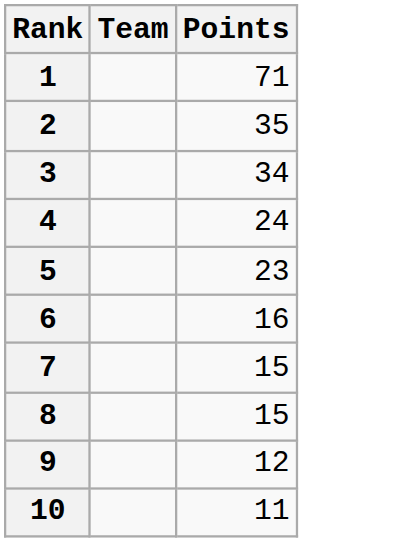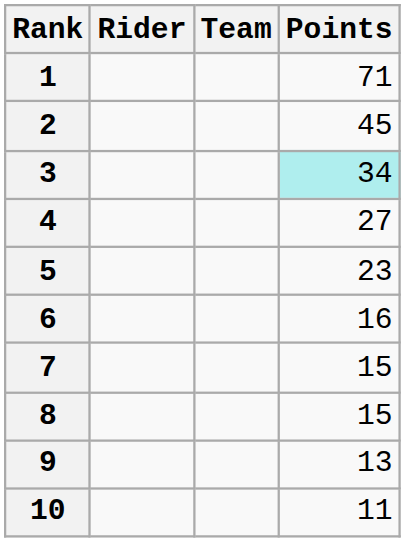 <table class="wikitable">
 <tr>
 <th scope="col">Rank</th>
+<th scope="col">Rider</th>
 <th scope="col">Team</th>
 <th scope="col">Points</th>
 </tr>
 <tr>
 <th scope="row">1</th>
+<td> </td>
 <td></td>
 <td style="text-align:right;">71</td>
 </tr>
 <tr>
 <th scope="row">2</th>
+<td> </td>
 <td></td>
-<td style="text-align:right;">35</td>
+<td style="text-align:right;">45</td>
 </tr>
 <tr>
 <th scope="row">3</th>
 <td></td>
-<td style="text-align:right;">34</td>
+<td></td>
+<td style="background: paleturquoise; text-align:right;">34</td>
 </tr>
 <tr>
 <th scope="row">4</th>
 <td></td>
-<td style="text-align:right;">24</td>
+<td></td>
+<td style="text-align:right;">27</td>
 </tr>
 <tr>
 <th scope="row">5</th>
+<td></td>
 <td></td>
 <td style="text-align:right;">23</td>
 </tr>
 <tr>
 <th scope="row">6</th>
 <td></td>
+<td></td>
 <td style="text-align:right;">16</td>
 </tr>
 <tr>
 <th scope="row">7</th>
+<td></td>
 <td></td>
 <td style="text-align:right;">15</td>
 </tr>
 <tr>
 <th scope="row">8</th>
 <td></td>
+<td></td>
 <td style="text-align:right;">15</td>
 </tr>
 <tr>
 <th scope="row">9</th>
 <td></td>
-<td style="text-align:right;">12</td>
+<td></td>
+<td style="text-align:right;">13</td>
 </tr>
 <tr>
 <th scope="row">10</th>
 <td></td>
+<td></td>
 <td style="text-align:right;">11</td>
 </tr>
 </table>
